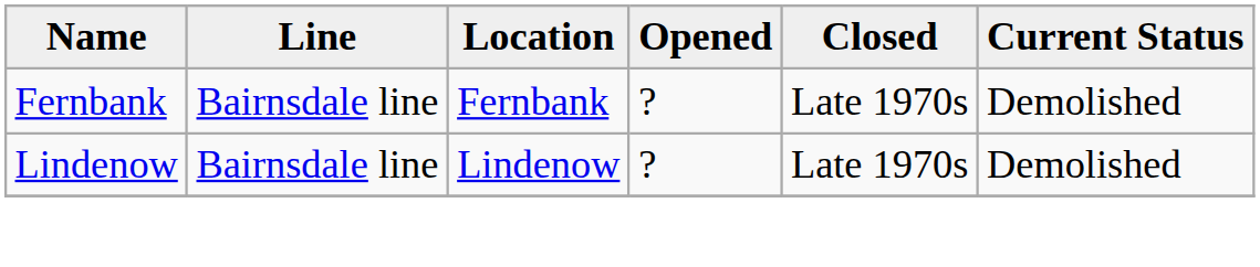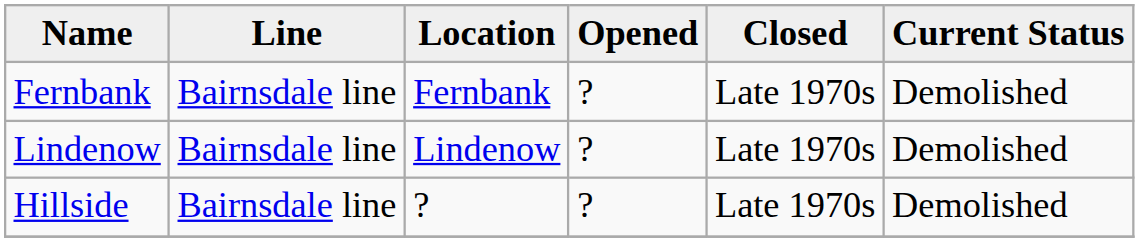 <table class="wikitable sortable" style="border:1px solid #aaa; border-collapse:collapse">
 <tr bgcolor="#cccccc">
 <th style=background:#efefef>Name</th>
 <th style=background:#efefef>Line</th>
 <th style=background:#efefef>Location</th>
 <th style=background:#efefef>Opened</th>
 <th style=background:#efefef>Closed</th>
 <th style=background:#efefef>Current Status</th>
 </tr>
 <tr>
 <td><a href='#'>Fernbank</a></td>
 <td><a href='#'>Bairnsdale</a> line</td>
 <td><a href='#'>Fernbank</a></td>
 <td>?</td>
 <td>Late 1970s</td>
 <td>Demolished</td>
 </tr>
 <tr>
 <td><a href='#'>Lindenow</a></td>
 <td><a href='#'>Bairnsdale</a> line</td>
 <td><a href='#'>Lindenow</a></td>
 <td>?</td>
 <td>Late 1970s</td>
 <td>Demolished</td>
 </tr>
 <tr>
+<td><a href='#'>Hillside</a></td>
+<td><a href='#'>Bairnsdale</a> line</td>
+<td>?</td>
+<td>?</td>
+<td>Late 1970s</td>
+<td>Demolished</td>
+</tr>
+<tr>
 </tr>
 </table>
